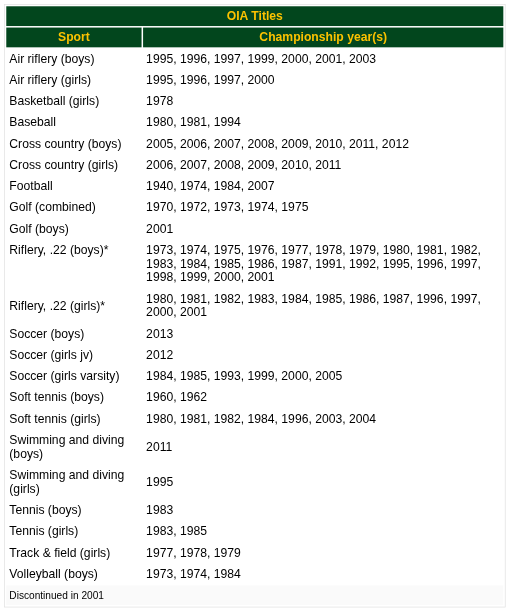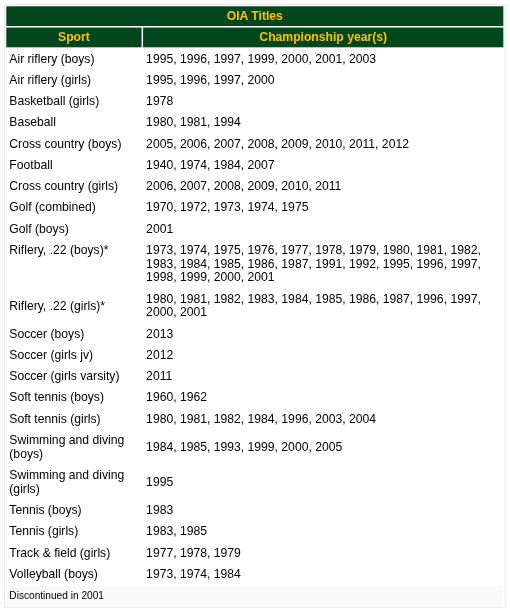 <table cellpadding="4" style="width: 660px; border:1px solid #e2e2e2; margin-bottom: 15px;">
 <tr>
 <td colspan="2" style="text-align: center; background: #02461D; color: #FCC200;"><strong>OIA Titles</strong></td>
 </tr>
 <tr>
 <td style="text-align: center; background: #02461D; color: #FCC200; width: 170px;"><strong>Sport</strong></td>
 <td style="text-align: center; background: #02461D; color: #FCC200;"><strong>Championship year(s)</strong></td>
 </tr>
 <tr>
 <td>Air riflery (boys)</td>
 <td>1995, 1996, 1997, 1999, 2000, 2001, 2003</td>
 </tr>
 <tr>
 <td>Air riflery (girls)</td>
 <td>1995, 1996, 1997, 2000</td>
 </tr>
 <tr>
 <td>Basketball (girls)</td>
 <td>1978</td>
 </tr>
 <tr>
 <td>Baseball</td>
 <td>1980, 1981, 1994</td>
 </tr>
 <tr>
 <td>Cross country (boys)</td>
 <td>2005, 2006, 2007, 2008, 2009, 2010, 2011, 2012</td>
 </tr>
 <tr>
+<td>Football</td>
+<td>1940, 1974, 1984, 2007</td>
+</tr>
+<tr>
 <td>Cross country (girls)</td>
 <td>2006, 2007, 2008, 2009, 2010, 2011</td>
-</tr>
-<tr>
-<td>Football</td>
-<td>1940, 1974, 1984, 2007</td>
 </tr>
 <tr>
 <td>Golf (combined)</td>
 <td>1970, 1972, 1973, 1974, 1975</td>
 </tr>
 <tr>
 <td>Golf (boys)</td>
 <td>2001</td>
 </tr>
 <tr>
 <td valign="top">Riflery, .22 (boys)*</td>
 <td>1973, 1974, 1975, 1976, 1977, 1978, 1979, 1980, 1981, 1982, 1983, 1984, 1985, 1986, 1987, 1991, 1992, 1995, 1996, 1997, 1998, 1999, 2000, 2001</td>
 </tr>
 <tr>
 <td>Riflery, .22 (girls)*</td>
 <td>1980, 1981, 1982, 1983, 1984, 1985, 1986, 1987, 1996, 1997, 2000, 2001</td>
 </tr>
 <tr>
 <td>Soccer (boys)</td>
 <td>2013</td>
 </tr>
 <tr>
 <td>Soccer (girls jv)</td>
 <td>2012</td>
 </tr>
 <tr>
 <td>Soccer (girls varsity)</td>
-<td>1984, 1985, 1993, 1999, 2000, 2005</td>
+<td>2011</td>
 </tr>
 <tr>
 <td>Soft tennis (boys)</td>
 <td>1960, 1962</td>
 </tr>
 <tr>
 <td>Soft tennis (girls)</td>
 <td>1980, 1981, 1982, 1984, 1996, 2003, 2004</td>
 </tr>
 <tr>
 <td>Swimming and diving (boys)</td>
-<td>2011</td>
+<td>1984, 1985, 1993, 1999, 2000, 2005</td>
 </tr>
 <tr>
 <td>Swimming and diving (girls)</td>
 <td>1995</td>
 </tr>
 <tr>
 <td>Tennis (boys)</td>
 <td>1983</td>
 </tr>
 <tr>
 <td>Tennis (girls)</td>
 <td>1983, 1985</td>
 </tr>
 <tr>
 <td>Track & field (girls)</td>
 <td>1977, 1978, 1979</td>
 </tr>
 <tr>
 <td>Volleyball (boys)</td>
 <td>1973, 1974, 1984</td>
 </tr>
 <tr>
 <td colspan="2" style="background-color:#fafafa;"><small> Discontinued in 2001</small></td>
 </tr>
 </table>
